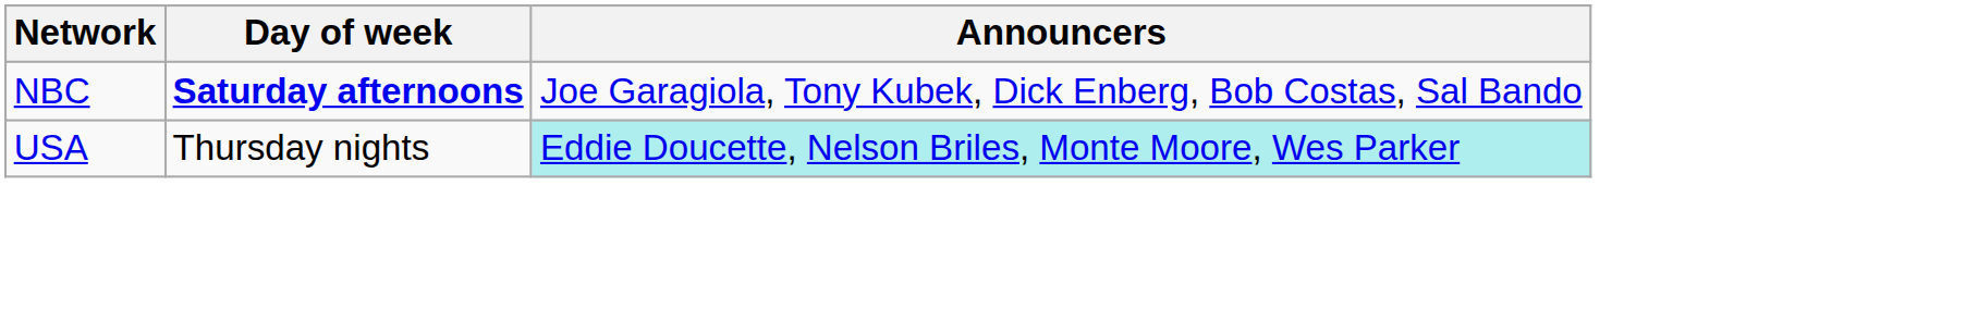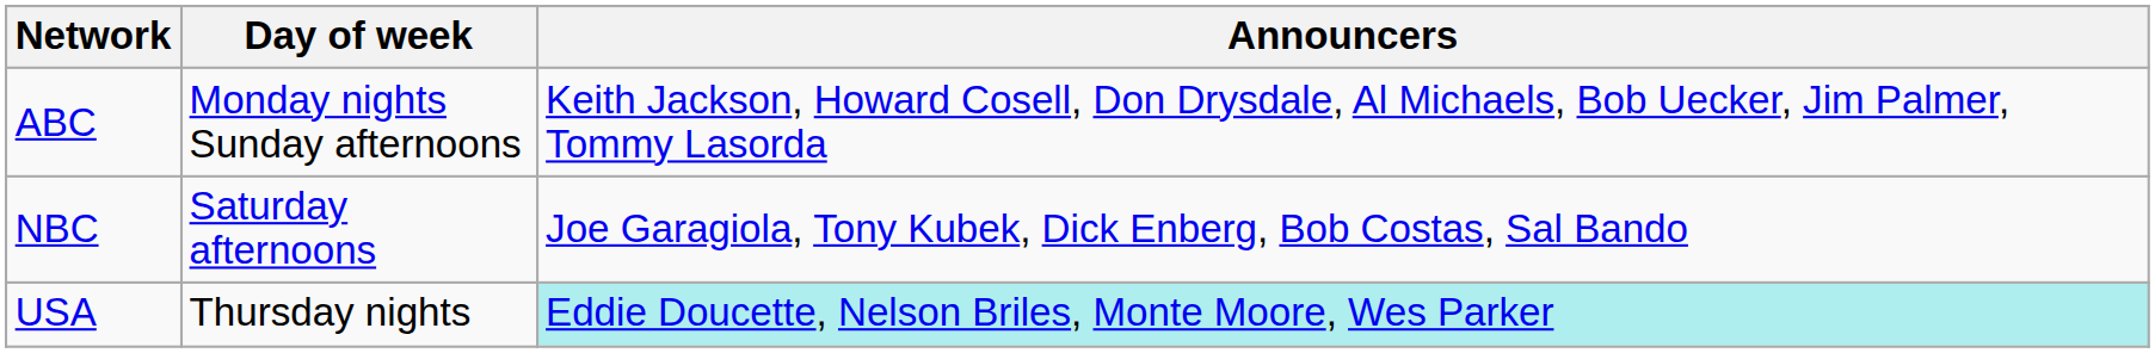 <table class="wikitable">
 <tr>
 <th>Network</th>
 <th>Day of week</th>
 <th>Announcers</th>
 </tr>
 <tr>
+<td><a href='#'>ABC</a></td>
+<td><a href='#'>Monday nights</a><br>Sunday afternoons</td>
+<td><a href='#'>Keith Jackson</a>, <a href='#'>Howard Cosell</a>, <a href='#'>Don Drysdale</a>, <a href='#'>Al Michaels</a>, <a href='#'>Bob Uecker</a>, <a href='#'>Jim Palmer</a>, <a href='#'>Tommy Lasorda</a></td>
+</tr>
+<tr>
 <td><a href='#'>NBC</a></td>
-<td><strong><a href='#'>Saturday afternoons</a></strong></td>
+<td><a href='#'>Saturday afternoons</a></td>
 <td><a href='#'>Joe Garagiola</a>, <a href='#'>Tony Kubek</a>, <a href='#'>Dick Enberg</a>, <a href='#'>Bob Costas</a>, <a href='#'>Sal Bando</a></td>
 </tr>
 <tr>
 <td><a href='#'>USA</a></td>
 <td>Thursday nights</td>
 <td style="background: paleturquoise;"><a href='#'>Eddie Doucette</a>, <a href='#'>Nelson Briles</a>, <a href='#'>Monte Moore</a>, <a href='#'>Wes Parker</a></td>
 </tr>
 </table>
